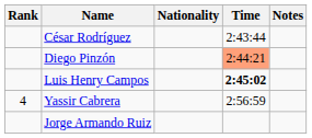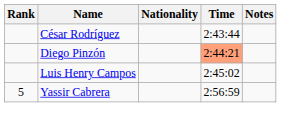 <table class="wikitable sortable" style="text-align:center;font-size:95%">
 <tr>
 <th>Rank</th>
 <th>Name</th>
 <th>Nationality</th>
 <th>Time</th>
 <th>Notes</th>
 </tr>
 <tr>
 <td></td>
 <td align=left><a href='#'>César Rodríguez</a></td>
 <td align=left></td>
 <td>2:43:44</td>
 <td></td>
 </tr>
 <tr>
 <td></td>
 <td align=left><a href='#'>Diego Pinzón</a></td>
 <td align=left></td>
 <td style="background: lightsalmon;">2:44:21</td>
 <td></td>
 </tr>
 <tr>
 <td></td>
 <td align=left><a href='#'>Luis Henry Campos</a></td>
 <td align=left></td>
-<td><strong>2:45:02</strong></td>
+<td>2:45:02</td>
 <td></td>
 </tr>
 <tr>
-<td>4</td>
+<td>5</td>
 <td align=left><a href='#'>Yassir Cabrera</a></td>
 <td align=left></td>
 <td>2:56:59</td>
 <td></td>
 </tr>
-<tr>
-<td></td>
-<td align=left><a href='#'>Jorge Armando Ruiz</a></td>
-<td align=left></td>
-<td></td>
-<td></td>
-</tr>
 </table>
